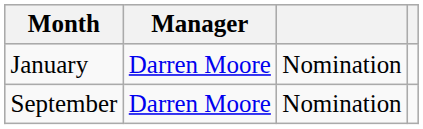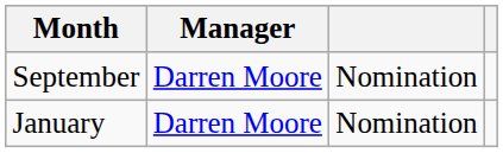 <table class="wikitable" style="text-align:left">
 <tr>
 <th>Month</th>
 <th>Manager</th>
 <th></th>
 <th></th>
 </tr>
 <tr>
+<td>September</td>
+<td> <a href='#'>Darren Moore</a></td>
+<td>Nomination</td>
+<td></td>
+</tr>
+<tr>
 <td>January</td>
 <td> <a href='#'>Darren Moore</a></td>
 <td>Nomination</td>
 <td></td>
 </tr>
-<tr>
-<td>September</td>
-<td> <a href='#'>Darren Moore</a></td>
-<td>Nomination</td>
-<td></td>
-</tr>
 </table>
